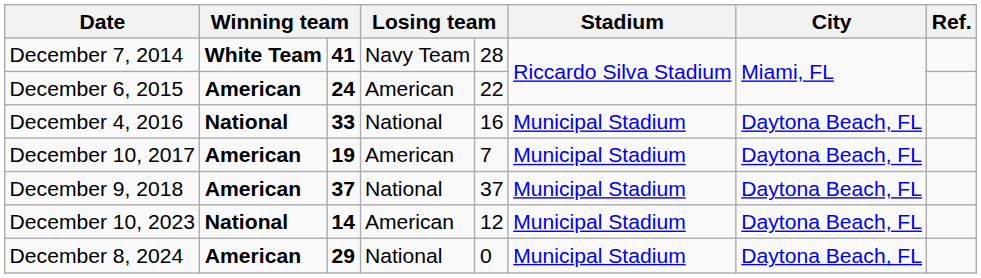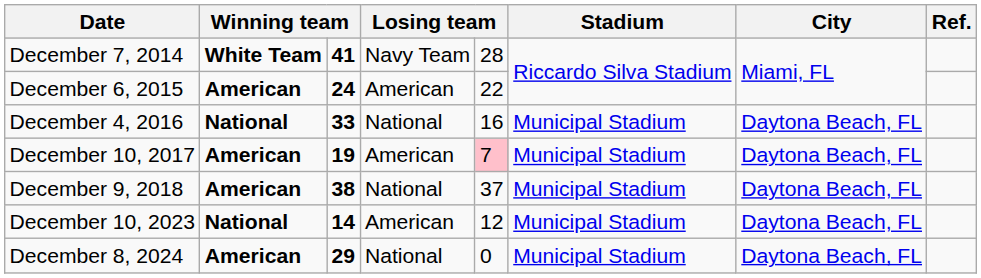 <table class="wikitable" style="font-size: 95%;">
 <tr>
 <th>Date</th>
 <th colspan="2">Winning team</th>
 <th colspan="2">Losing team</th>
 <th>Stadium</th>
 <th>City</th>
 <th>Ref.</th>
 </tr>
 <tr>
 <td>December 7, 2014</td>
 <td><strong>White Team</strong></td>
 <td><strong>41</strong></td>
 <td>Navy Team</td>
 <td>28</td>
 <td rowspan=2><a href='#'>Riccardo Silva Stadium</a></td>
 <td rowspan=2><a href='#'>Miami, FL</a></td>
 <td></td>
 </tr>
 <tr>
 <td>December 6, 2015</td>
 <td><strong>American</strong></td>
 <td><strong>24</strong></td>
 <td>American</td>
 <td>22</td>
 <td></td>
 </tr>
 <tr>
 <td>December 4, 2016</td>
 <td><strong>National</strong></td>
 <td><strong>33</strong></td>
 <td>National</td>
 <td>16</td>
 <td><a href='#'>Municipal Stadium</a></td>
 <td><a href='#'>Daytona Beach, FL</a></td>
 <td></td>
 </tr>
 <tr>
 <td>December 10, 2017</td>
 <td><strong>American</strong></td>
 <td><strong>19</strong></td>
 <td>American</td>
-<td>7</td>
+<td style="background: pink;">7</td>
 <td><a href='#'>Municipal Stadium</a></td>
 <td><a href='#'>Daytona Beach, FL</a></td>
 <td></td>
 </tr>
 <tr>
 <td>December 9, 2018</td>
 <td><strong>American</strong></td>
-<td><strong>37</strong></td>
+<td><strong>38</strong></td>
 <td>National</td>
 <td>37</td>
 <td><a href='#'>Municipal Stadium</a></td>
 <td><a href='#'>Daytona Beach, FL</a></td>
 <td></td>
 </tr>
 <tr>
 <td>December 10, 2023</td>
 <td><strong>National</strong></td>
 <td><strong>14</strong></td>
 <td>American</td>
 <td>12</td>
 <td><a href='#'>Municipal Stadium</a></td>
 <td><a href='#'>Daytona Beach, FL</a></td>
 <td></td>
 </tr>
 <tr>
 <td>December 8, 2024</td>
 <td><strong>American</strong></td>
 <td><strong>29</strong></td>
 <td>National</td>
 <td>0</td>
 <td><a href='#'>Municipal Stadium</a></td>
 <td><a href='#'>Daytona Beach, FL</a></td>
 <td></td>
 </tr>
 </table>
